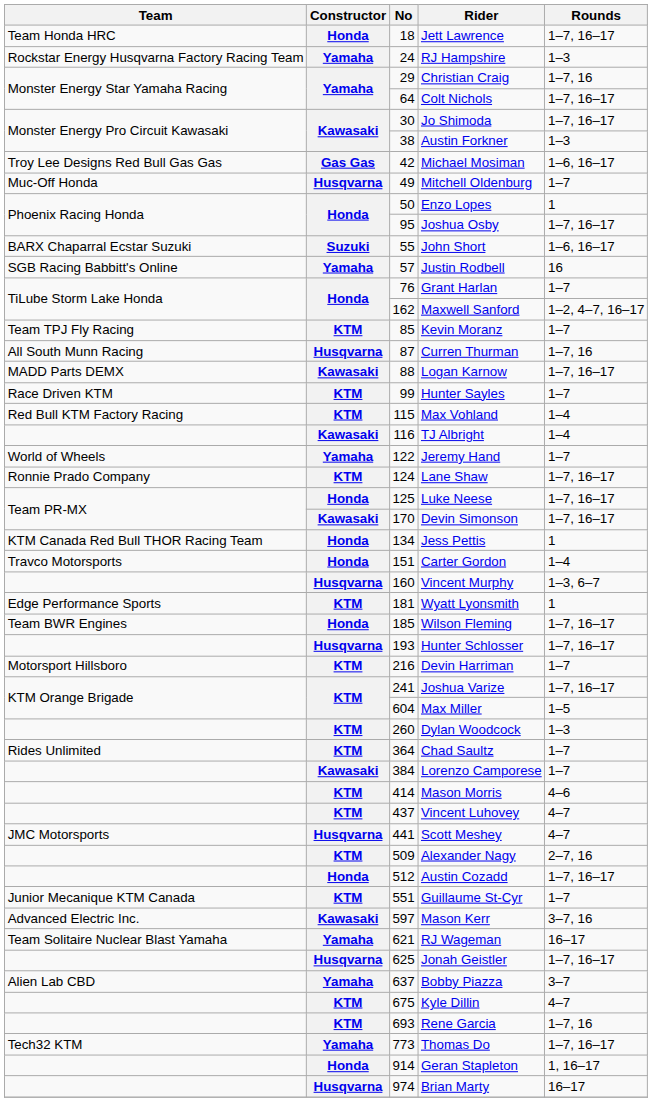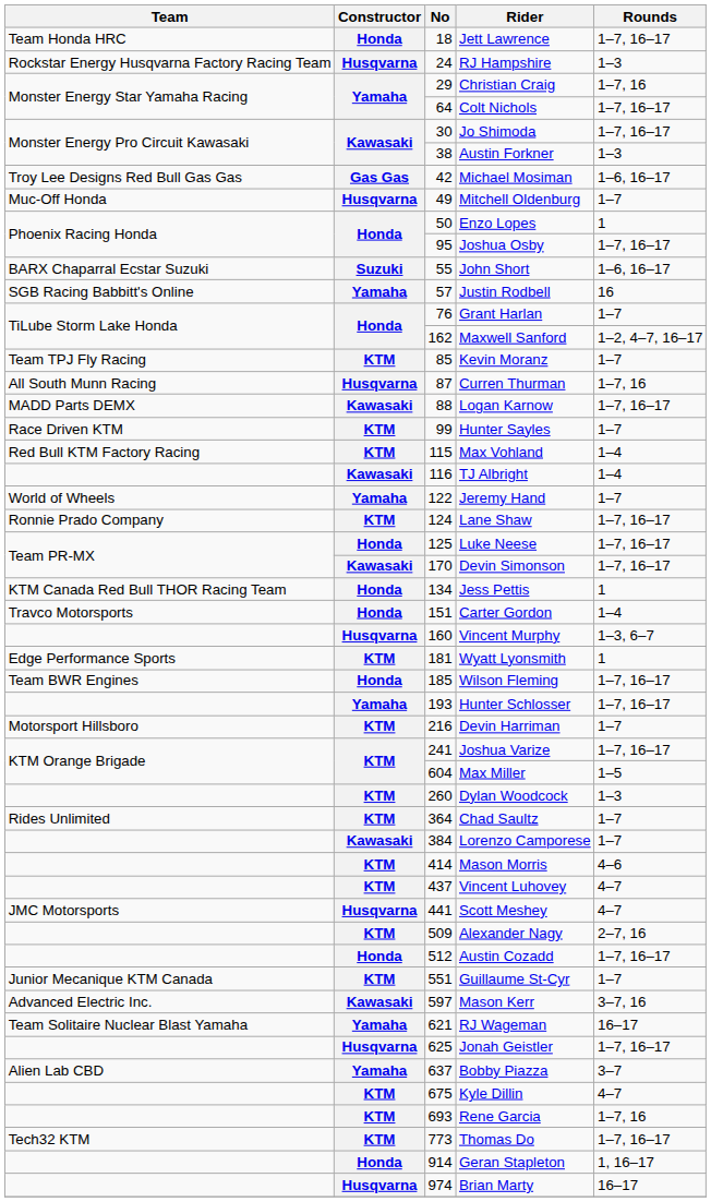 <table class="wikitable" style="font-size: 85%;">
 <tr>
 <th>Team</th>
 <th>Constructor</th>
 <th>No</th>
 <th>Rider</th>
 <th>Rounds</th>
 </tr>
 <tr>
 <td>Team Honda HRC</td>
 <th><a href='#'>Honda</a></th>
 <td align="right">18</td>
 <td> <a href='#'>Jett Lawrence</a></td>
 <td>1–7, 16–17</td>
 </tr>
 <tr>
 <td>Rockstar Energy Husqvarna Factory Racing Team</td>
-<th><a href='#'>Yamaha</a></th>
+<th><a href='#'>Husqvarna</a></th>
 <td align="right">24</td>
 <td> <a href='#'>RJ Hampshire</a></td>
 <td>1–3</td>
 </tr>
 <tr>
 <td rowspan=2>Monster Energy Star Yamaha Racing</td>
 <th rowspan=2><a href='#'>Yamaha</a></th>
 <td align="right">29</td>
 <td> <a href='#'>Christian Craig</a></td>
 <td>1–7, 16</td>
 </tr>
 <tr>
 <td align="right">64</td>
 <td> <a href='#'>Colt Nichols</a></td>
 <td>1–7, 16–17</td>
 </tr>
 <tr>
 <td rowspan=2>Monster Energy Pro Circuit Kawasaki</td>
 <th rowspan=2><a href='#'>Kawasaki</a></th>
 <td align="right">30</td>
 <td> <a href='#'>Jo Shimoda</a></td>
 <td>1–7, 16–17</td>
 </tr>
 <tr>
 <td align="right">38</td>
 <td> <a href='#'>Austin Forkner</a></td>
 <td>1–3</td>
 </tr>
 <tr>
 <td>Troy Lee Designs Red Bull Gas Gas</td>
 <th><a href='#'>Gas Gas</a></th>
 <td align="right">42</td>
 <td> <a href='#'>Michael Mosiman</a></td>
 <td>1–6, 16–17</td>
 </tr>
 <tr>
 <td>Muc-Off Honda</td>
 <th><a href='#'>Husqvarna</a></th>
 <td align="right">49</td>
 <td> <a href='#'>Mitchell Oldenburg</a></td>
 <td>1–7</td>
 </tr>
 <tr>
 <td rowspan=2>Phoenix Racing Honda</td>
 <th rowspan=2><a href='#'>Honda</a></th>
 <td align="right">50</td>
 <td> <a href='#'>Enzo Lopes</a></td>
 <td>1</td>
 </tr>
 <tr>
 <td align="right">95</td>
 <td> <a href='#'>Joshua Osby</a></td>
 <td>1–7, 16–17</td>
 </tr>
 <tr>
 <td>BARX Chaparral Ecstar Suzuki</td>
 <th><a href='#'>Suzuki</a></th>
 <td align="right">55</td>
 <td> <a href='#'>John Short</a></td>
 <td>1–6, 16–17</td>
 </tr>
 <tr>
 <td>SGB Racing Babbitt's Online</td>
 <th><a href='#'>Yamaha</a></th>
 <td align="right">57</td>
 <td> <a href='#'>Justin Rodbell</a></td>
 <td>16</td>
 </tr>
 <tr>
 <td rowspan=2>TiLube Storm Lake Honda</td>
 <th rowspan=2><a href='#'>Honda</a></th>
 <td align="right">76</td>
 <td> <a href='#'>Grant Harlan</a></td>
 <td>1–7</td>
 </tr>
 <tr>
 <td align="right">162</td>
 <td> <a href='#'>Maxwell Sanford</a></td>
 <td>1–2, 4–7, 16–17</td>
 </tr>
 <tr>
 <td>Team TPJ Fly Racing</td>
 <th><a href='#'>KTM</a></th>
 <td align="right">85</td>
 <td> <a href='#'>Kevin Moranz</a></td>
 <td>1–7</td>
 </tr>
 <tr>
 <td>All South Munn Racing</td>
 <th><a href='#'>Husqvarna</a></th>
 <td align="right">87</td>
 <td> <a href='#'>Curren Thurman</a></td>
 <td>1–7, 16</td>
 </tr>
 <tr>
 <td>MADD Parts DEMX</td>
 <th><a href='#'>Kawasaki</a></th>
 <td align="right">88</td>
 <td> <a href='#'>Logan Karnow</a></td>
 <td>1–7, 16–17</td>
 </tr>
 <tr>
 <td>Race Driven KTM</td>
 <th><a href='#'>KTM</a></th>
 <td align="right">99</td>
 <td> <a href='#'>Hunter Sayles</a></td>
 <td>1–7</td>
 </tr>
 <tr>
 <td>Red Bull KTM Factory Racing</td>
 <th><a href='#'>KTM</a></th>
 <td align="right">115</td>
 <td> <a href='#'>Max Vohland</a></td>
 <td>1–4</td>
 </tr>
 <tr>
 <td></td>
 <th><a href='#'>Kawasaki</a></th>
 <td align="right">116</td>
 <td> <a href='#'>TJ Albright</a></td>
 <td>1–4</td>
 </tr>
 <tr>
 <td>World of Wheels</td>
 <th><a href='#'>Yamaha</a></th>
 <td align="right">122</td>
 <td> <a href='#'>Jeremy Hand</a></td>
 <td>1–7</td>
 </tr>
 <tr>
 <td>Ronnie Prado Company</td>
 <th><a href='#'>KTM</a></th>
 <td align="right">124</td>
 <td> <a href='#'>Lane Shaw</a></td>
 <td>1–7, 16–17</td>
 </tr>
 <tr>
 <td rowspan=2>Team PR-MX</td>
 <th><a href='#'>Honda</a></th>
 <td align="right">125</td>
 <td> <a href='#'>Luke Neese</a></td>
 <td>1–7, 16–17</td>
 </tr>
 <tr>
 <th><a href='#'>Kawasaki</a></th>
 <td align="right">170</td>
 <td> <a href='#'>Devin Simonson</a></td>
 <td>1–7, 16–17</td>
 </tr>
 <tr>
 <td>KTM Canada Red Bull THOR Racing Team</td>
 <th><a href='#'>Honda</a></th>
 <td align="right">134</td>
 <td> <a href='#'>Jess Pettis</a></td>
 <td>1</td>
 </tr>
 <tr>
 <td>Travco Motorsports</td>
 <th><a href='#'>Honda</a></th>
 <td align="right">151</td>
 <td> <a href='#'>Carter Gordon</a></td>
 <td>1–4</td>
 </tr>
 <tr>
 <td></td>
 <th><a href='#'>Husqvarna</a></th>
 <td align="right">160</td>
 <td> <a href='#'>Vincent Murphy</a></td>
 <td>1–3, 6–7</td>
 </tr>
 <tr>
 <td>Edge Performance Sports</td>
 <th><a href='#'>KTM</a></th>
 <td align="right">181</td>
 <td> <a href='#'>Wyatt Lyonsmith</a></td>
 <td>1</td>
 </tr>
 <tr>
 <td>Team BWR Engines</td>
 <th><a href='#'>Honda</a></th>
 <td align="right">185</td>
 <td> <a href='#'>Wilson Fleming</a></td>
 <td>1–7, 16–17</td>
 </tr>
 <tr>
 <td></td>
-<th><a href='#'>Husqvarna</a></th>
+<th><a href='#'>Yamaha</a></th>
 <td align="right">193</td>
 <td> <a href='#'>Hunter Schlosser</a></td>
 <td>1–7, 16–17</td>
 </tr>
 <tr>
 <td>Motorsport Hillsboro</td>
 <th><a href='#'>KTM</a></th>
 <td align="right">216</td>
 <td> <a href='#'>Devin Harriman</a></td>
 <td>1–7</td>
 </tr>
 <tr>
 <td rowspan=2>KTM Orange Brigade</td>
 <th rowspan=2><a href='#'>KTM</a></th>
 <td align="right">241</td>
 <td> <a href='#'>Joshua Varize</a></td>
 <td>1–7, 16–17</td>
 </tr>
 <tr>
 <td align="right">604</td>
 <td> <a href='#'>Max Miller</a></td>
 <td>1–5</td>
 </tr>
 <tr>
 <td></td>
 <th><a href='#'>KTM</a></th>
 <td align="right">260</td>
 <td> <a href='#'>Dylan Woodcock</a></td>
 <td>1–3</td>
 </tr>
 <tr>
 <td>Rides Unlimited</td>
 <th><a href='#'>KTM</a></th>
 <td align="right">364</td>
 <td> <a href='#'>Chad Saultz</a></td>
 <td>1–7</td>
 </tr>
 <tr>
 <td></td>
 <th><a href='#'>Kawasaki</a></th>
 <td align="right">384</td>
 <td> <a href='#'>Lorenzo Camporese</a></td>
 <td>1–7</td>
 </tr>
 <tr>
 <td></td>
 <th><a href='#'>KTM</a></th>
 <td align="right">414</td>
 <td> <a href='#'>Mason Morris</a></td>
 <td>4–6</td>
 </tr>
 <tr>
 <td></td>
 <th><a href='#'>KTM</a></th>
 <td align="right">437</td>
 <td> <a href='#'>Vincent Luhovey</a></td>
 <td>4–7</td>
 </tr>
 <tr>
 <td>JMC Motorsports</td>
 <th><a href='#'>Husqvarna</a></th>
 <td align="right">441</td>
 <td> <a href='#'>Scott Meshey</a></td>
 <td>4–7</td>
 </tr>
 <tr>
 <td></td>
 <th><a href='#'>KTM</a></th>
 <td align="right">509</td>
 <td> <a href='#'>Alexander Nagy</a></td>
 <td>2–7, 16</td>
 </tr>
 <tr>
 <td></td>
 <th><a href='#'>Honda</a></th>
 <td align="right">512</td>
 <td> <a href='#'>Austin Cozadd</a></td>
 <td>1–7, 16–17</td>
 </tr>
 <tr>
 <td>Junior Mecanique KTM Canada</td>
 <th><a href='#'>KTM</a></th>
 <td align="right">551</td>
 <td> <a href='#'>Guillaume St-Cyr</a></td>
 <td>1–7</td>
 </tr>
 <tr>
 <td>Advanced Electric Inc.</td>
 <th><a href='#'>Kawasaki</a></th>
 <td align="right">597</td>
 <td> <a href='#'>Mason Kerr</a></td>
 <td>3–7, 16</td>
 </tr>
 <tr>
 <td>Team Solitaire Nuclear Blast Yamaha</td>
 <th><a href='#'>Yamaha</a></th>
 <td align="right">621</td>
 <td> <a href='#'>RJ Wageman</a></td>
 <td>16–17</td>
 </tr>
 <tr>
 <td></td>
 <th><a href='#'>Husqvarna</a></th>
 <td align="right">625</td>
 <td> <a href='#'>Jonah Geistler</a></td>
 <td>1–7, 16–17</td>
 </tr>
 <tr>
 <td>Alien Lab CBD</td>
 <th><a href='#'>Yamaha</a></th>
 <td align="right">637</td>
 <td> <a href='#'>Bobby Piazza</a></td>
 <td>3–7</td>
 </tr>
 <tr>
 <td></td>
 <th><a href='#'>KTM</a></th>
 <td align="right">675</td>
 <td> <a href='#'>Kyle Dillin</a></td>
 <td>4–7</td>
 </tr>
 <tr>
 <td></td>
 <th><a href='#'>KTM</a></th>
 <td align="right">693</td>
 <td> <a href='#'>Rene Garcia</a></td>
 <td>1–7, 16</td>
 </tr>
 <tr>
 <td>Tech32 KTM</td>
-<th><a href='#'>Yamaha</a></th>
+<th><a href='#'>KTM</a></th>
 <td align="right">773</td>
 <td> <a href='#'>Thomas Do</a></td>
 <td>1–7, 16–17</td>
 </tr>
 <tr>
 <td></td>
 <th><a href='#'>Honda</a></th>
 <td align="right">914</td>
 <td> <a href='#'>Geran Stapleton</a></td>
 <td>1, 16–17</td>
 </tr>
 <tr>
 <td></td>
 <th><a href='#'>Husqvarna</a></th>
 <td align="right">974</td>
 <td> <a href='#'>Brian Marty</a></td>
 <td>16–17</td>
 </tr>
 <tr>
 </tr>
 </table>
